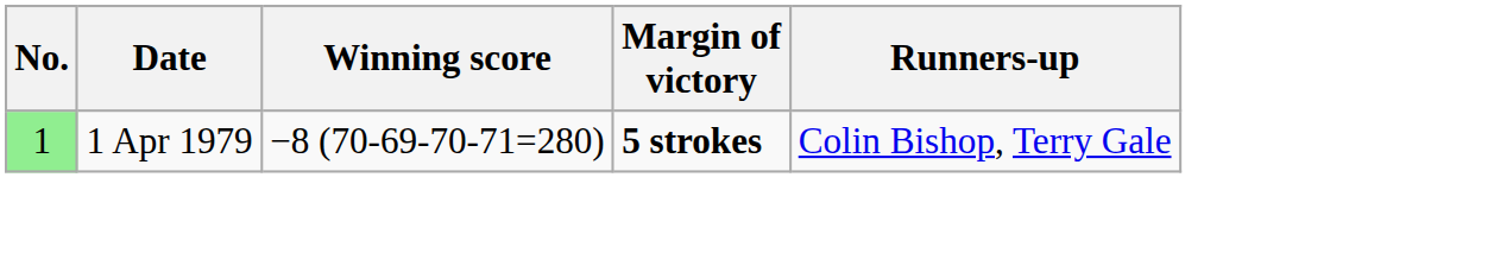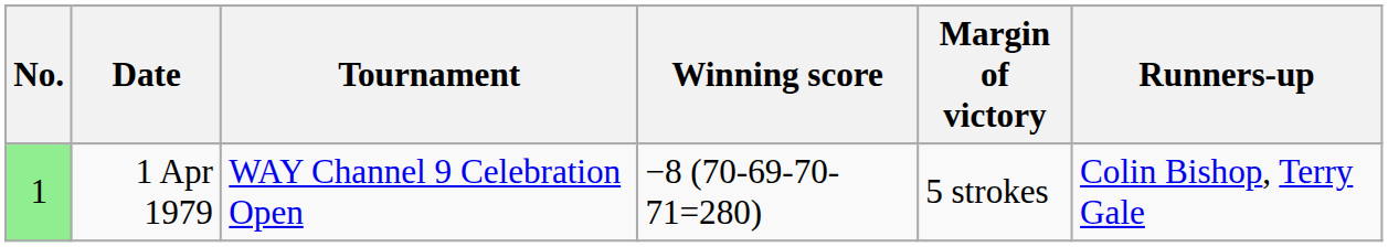 <table class="wikitable" style="font-size:95%;">
 <tr>
 <th>No.</th>
 <th>Date</th>
+<th>Tournament</th>
 <th>Winning score</th>
 <th>Margin of<br>victory</th>
 <th>Runners-up</th>
 </tr>
 <tr>
 <td align=center style="background: lightgreen;">1</td>
 <td align=right>1 Apr 1979</td>
+<td><a href='#'>WAY Channel 9 Celebration Open</a></td>
 <td>−8 (70-69-70-71=280)</td>
-<td><strong>5 strokes</strong></td>
+<td>5 strokes</td>
 <td> <a href='#'>Colin Bishop</a>,  <a href='#'>Terry Gale</a></td>
 </tr>
 </table>
